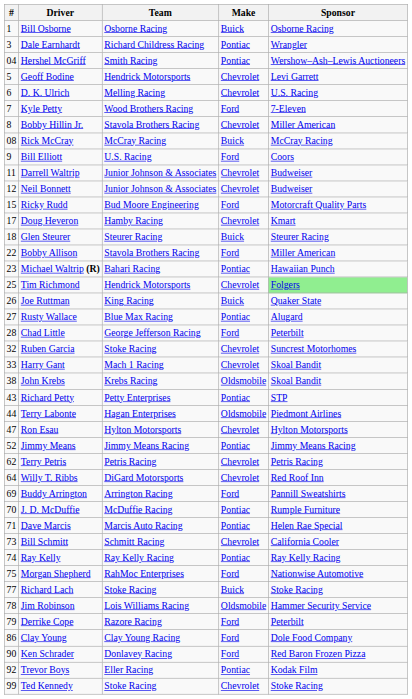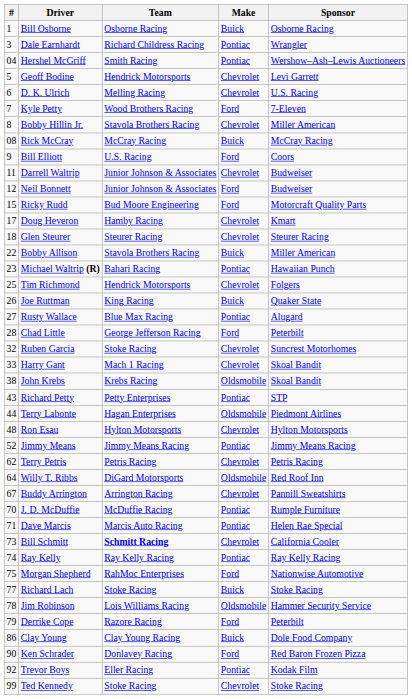 <table class="wikitable" style="font-size:95%">
 <tr>
 <th>#</th>
 <th>Driver</th>
 <th>Team</th>
 <th>Make</th>
 <th>Sponsor</th>
 </tr>
 <tr>
 <td>1</td>
 <td><a href='#'>Bill Osborne</a></td>
 <td><a href='#'>Osborne Racing</a></td>
 <td><a href='#'>Buick</a></td>
 <td><a href='#'>Osborne Racing</a></td>
 </tr>
 <tr>
 <td>3</td>
 <td><a href='#'>Dale Earnhardt</a></td>
 <td><a href='#'>Richard Childress Racing</a></td>
 <td><a href='#'>Pontiac</a></td>
 <td><a href='#'>Wrangler</a></td>
 </tr>
 <tr>
 <td>04</td>
 <td><a href='#'>Hershel McGriff</a></td>
 <td><a href='#'>Smith Racing</a></td>
 <td><a href='#'>Pontiac</a></td>
 <td><a href='#'>Wershow–Ash–Lewis Auctioneers</a></td>
 </tr>
 <tr>
 <td>5</td>
 <td><a href='#'>Geoff Bodine</a></td>
 <td><a href='#'>Hendrick Motorsports</a></td>
 <td><a href='#'>Chevrolet</a></td>
 <td><a href='#'>Levi Garrett</a></td>
 </tr>
 <tr>
 <td>6</td>
 <td><a href='#'>D. K. Ulrich</a></td>
 <td><a href='#'>Melling Racing</a></td>
 <td><a href='#'>Chevrolet</a></td>
 <td><a href='#'>U.S. Racing</a></td>
 </tr>
 <tr>
 <td>7</td>
 <td><a href='#'>Kyle Petty</a></td>
 <td><a href='#'>Wood Brothers Racing</a></td>
 <td><a href='#'>Ford</a></td>
 <td><a href='#'>7-Eleven</a></td>
 </tr>
 <tr>
 <td>8</td>
 <td><a href='#'>Bobby Hillin Jr.</a></td>
 <td><a href='#'>Stavola Brothers Racing</a></td>
 <td><a href='#'>Chevrolet</a></td>
 <td><a href='#'>Miller American</a></td>
 </tr>
 <tr>
 <td>08</td>
 <td><a href='#'>Rick McCray</a></td>
 <td><a href='#'>McCray Racing</a></td>
 <td><a href='#'>Buick</a></td>
 <td><a href='#'>McCray Racing</a></td>
 </tr>
 <tr>
 <td>9</td>
 <td><a href='#'>Bill Elliott</a></td>
 <td><a href='#'>U.S. Racing</a></td>
 <td><a href='#'>Ford</a></td>
 <td><a href='#'>Coors</a></td>
 </tr>
 <tr>
 <td>11</td>
 <td><a href='#'>Darrell Waltrip</a></td>
 <td><a href='#'>Junior Johnson & Associates</a></td>
 <td><a href='#'>Chevrolet</a></td>
 <td><a href='#'>Budweiser</a></td>
 </tr>
 <tr>
 <td>12</td>
 <td><a href='#'>Neil Bonnett</a></td>
 <td><a href='#'>Junior Johnson & Associates</a></td>
-<td><a href='#'>Chevrolet</a></td>
+<td><a href='#'>Ford</a></td>
 <td><a href='#'>Budweiser</a></td>
 </tr>
 <tr>
 <td>15</td>
 <td><a href='#'>Ricky Rudd</a></td>
 <td><a href='#'>Bud Moore Engineering</a></td>
 <td><a href='#'>Ford</a></td>
 <td><a href='#'>Motorcraft Quality Parts</a></td>
 </tr>
 <tr>
 <td>17</td>
 <td><a href='#'>Doug Heveron</a></td>
 <td><a href='#'>Hamby Racing</a></td>
 <td><a href='#'>Chevrolet</a></td>
 <td><a href='#'>Kmart</a></td>
 </tr>
 <tr>
 <td>18</td>
 <td><a href='#'>Glen Steurer</a></td>
 <td><a href='#'>Steurer Racing</a></td>
-<td><a href='#'>Buick</a></td>
+<td><a href='#'>Chevrolet</a></td>
 <td><a href='#'>Steurer Racing</a></td>
 </tr>
 <tr>
 <td>22</td>
 <td><a href='#'>Bobby Allison</a></td>
 <td><a href='#'>Stavola Brothers Racing</a></td>
-<td><a href='#'>Ford</a></td>
+<td><a href='#'>Buick</a></td>
 <td><a href='#'>Miller American</a></td>
 </tr>
 <tr>
 <td>23</td>
 <td><a href='#'>Michael Waltrip</a> <strong>(R)</strong></td>
 <td><a href='#'>Bahari Racing</a></td>
 <td><a href='#'>Pontiac</a></td>
 <td><a href='#'>Hawaiian Punch</a></td>
 </tr>
 <tr>
 <td>25</td>
 <td><a href='#'>Tim Richmond</a></td>
 <td><a href='#'>Hendrick Motorsports</a></td>
 <td><a href='#'>Chevrolet</a></td>
-<td style="background: lightgreen;"><a href='#'>Folgers</a></td>
+<td><a href='#'>Folgers</a></td>
 </tr>
 <tr>
 <td>26</td>
 <td><a href='#'>Joe Ruttman</a></td>
 <td><a href='#'>King Racing</a></td>
 <td><a href='#'>Buick</a></td>
 <td><a href='#'>Quaker State</a></td>
 </tr>
 <tr>
 <td>27</td>
 <td><a href='#'>Rusty Wallace</a></td>
 <td><a href='#'>Blue Max Racing</a></td>
 <td><a href='#'>Pontiac</a></td>
 <td><a href='#'>Alugard</a></td>
 </tr>
 <tr>
 <td>28</td>
 <td><a href='#'>Chad Little</a></td>
 <td><a href='#'>George Jefferson Racing</a></td>
 <td><a href='#'>Ford</a></td>
 <td><a href='#'>Peterbilt</a></td>
 </tr>
 <tr>
 <td>32</td>
 <td><a href='#'>Ruben Garcia</a></td>
 <td><a href='#'>Stoke Racing</a></td>
 <td><a href='#'>Chevrolet</a></td>
 <td><a href='#'>Suncrest Motorhomes</a></td>
 </tr>
 <tr>
 <td>33</td>
 <td><a href='#'>Harry Gant</a></td>
 <td><a href='#'>Mach 1 Racing</a></td>
 <td><a href='#'>Chevrolet</a></td>
 <td><a href='#'>Skoal Bandit</a></td>
 </tr>
 <tr>
 <td>38</td>
 <td><a href='#'>John Krebs</a></td>
 <td><a href='#'>Krebs Racing</a></td>
 <td><a href='#'>Oldsmobile</a></td>
 <td><a href='#'>Skoal Bandit</a></td>
 </tr>
 <tr>
 <td>43</td>
 <td><a href='#'>Richard Petty</a></td>
 <td><a href='#'>Petty Enterprises</a></td>
 <td><a href='#'>Pontiac</a></td>
 <td><a href='#'>STP</a></td>
 </tr>
 <tr>
 <td>44</td>
 <td><a href='#'>Terry Labonte</a></td>
 <td><a href='#'>Hagan Enterprises</a></td>
 <td><a href='#'>Oldsmobile</a></td>
 <td><a href='#'>Piedmont Airlines</a></td>
 </tr>
 <tr>
-<td>47</td>
+<td>48</td>
 <td><a href='#'>Ron Esau</a></td>
 <td><a href='#'>Hylton Motorsports</a></td>
 <td><a href='#'>Chevrolet</a></td>
 <td><a href='#'>Hylton Motorsports</a></td>
 </tr>
 <tr>
 <td>52</td>
 <td><a href='#'>Jimmy Means</a></td>
 <td><a href='#'>Jimmy Means Racing</a></td>
 <td><a href='#'>Pontiac</a></td>
 <td><a href='#'>Jimmy Means Racing</a></td>
 </tr>
 <tr>
 <td>62</td>
 <td><a href='#'>Terry Petris</a></td>
 <td><a href='#'>Petris Racing</a></td>
 <td><a href='#'>Chevrolet</a></td>
 <td><a href='#'>Petris Racing</a></td>
 </tr>
 <tr>
 <td>64</td>
 <td><a href='#'>Willy T. Ribbs</a></td>
 <td><a href='#'>DiGard Motorsports</a></td>
-<td><a href='#'>Chevrolet</a></td>
+<td><a href='#'>Oldsmobile</a></td>
 <td><a href='#'>Red Roof Inn</a></td>
 </tr>
 <tr>
-<td>69</td>
+<td>67</td>
 <td><a href='#'>Buddy Arrington</a></td>
 <td><a href='#'>Arrington Racing</a></td>
-<td><a href='#'>Ford</a></td>
+<td><a href='#'>Chevrolet</a></td>
 <td><a href='#'>Pannill Sweatshirts</a></td>
 </tr>
 <tr>
 <td>70</td>
 <td><a href='#'>J. D. McDuffie</a></td>
 <td><a href='#'>McDuffie Racing</a></td>
 <td><a href='#'>Pontiac</a></td>
 <td><a href='#'>Rumple Furniture</a></td>
 </tr>
 <tr>
 <td>71</td>
 <td><a href='#'>Dave Marcis</a></td>
 <td><a href='#'>Marcis Auto Racing</a></td>
 <td><a href='#'>Pontiac</a></td>
 <td><a href='#'>Helen Rae Special</a></td>
 </tr>
 <tr>
 <td>73</td>
 <td><a href='#'>Bill Schmitt</a></td>
-<td><a href='#'>Schmitt Racing</a></td>
+<td><strong><a href='#'>Schmitt Racing</a></strong></td>
 <td><a href='#'>Chevrolet</a></td>
 <td><a href='#'>California Cooler</a></td>
 </tr>
 <tr>
 <td>74</td>
 <td><a href='#'>Ray Kelly</a></td>
 <td><a href='#'>Ray Kelly Racing</a></td>
 <td><a href='#'>Pontiac</a></td>
 <td><a href='#'>Ray Kelly Racing</a></td>
 </tr>
 <tr>
 <td>75</td>
 <td><a href='#'>Morgan Shepherd</a></td>
 <td><a href='#'>RahMoc Enterprises</a></td>
 <td><a href='#'>Ford</a></td>
 <td><a href='#'>Nationwise Automotive</a></td>
 </tr>
 <tr>
 <td>77</td>
 <td><a href='#'>Richard Lach</a></td>
 <td><a href='#'>Stoke Racing</a></td>
 <td><a href='#'>Buick</a></td>
 <td><a href='#'>Stoke Racing</a></td>
 </tr>
 <tr>
 <td>78</td>
 <td><a href='#'>Jim Robinson</a></td>
 <td><a href='#'>Lois Williams Racing</a></td>
 <td><a href='#'>Oldsmobile</a></td>
 <td><a href='#'>Hammer Security Service</a></td>
 </tr>
 <tr>
 <td>79</td>
 <td><a href='#'>Derrike Cope</a></td>
 <td><a href='#'>Razore Racing</a></td>
 <td><a href='#'>Ford</a></td>
 <td><a href='#'>Peterbilt</a></td>
 </tr>
 <tr>
 <td>86</td>
 <td><a href='#'>Clay Young</a></td>
 <td><a href='#'>Clay Young Racing</a></td>
-<td><a href='#'>Ford</a></td>
+<td><a href='#'>Buick</a></td>
 <td><a href='#'>Dole Food Company</a></td>
 </tr>
 <tr>
 <td>90</td>
 <td><a href='#'>Ken Schrader</a></td>
 <td><a href='#'>Donlavey Racing</a></td>
 <td><a href='#'>Ford</a></td>
 <td><a href='#'>Red Baron Frozen Pizza</a></td>
 </tr>
 <tr>
 <td>92</td>
 <td><a href='#'>Trevor Boys</a></td>
 <td><a href='#'>Eller Racing</a></td>
 <td><a href='#'>Pontiac</a></td>
 <td><a href='#'>Kodak Film</a></td>
 </tr>
 <tr>
 <td>99</td>
 <td><a href='#'>Ted Kennedy</a></td>
 <td><a href='#'>Stoke Racing</a></td>
 <td><a href='#'>Chevrolet</a></td>
 <td><a href='#'>Stoke Racing</a></td>
 </tr>
 </table>
